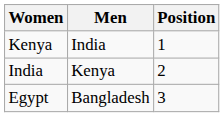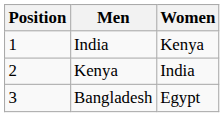 <table class="wikitable">
 <tr>
+<th>Position</th>
+<th>Men</th>
 <th>Women</th>
-<th>Men</th>
-<th>Position</th>
 </tr>
 <tr>
+<td>1</td>
+<td>India</td>
+<td>Kenya</td>
+</tr>
+<tr>
+<td>2</td>
 <td>Kenya</td>
 <td>India</td>
-<td>1</td>
 </tr>
 <tr>
-<td>India</td>
-<td>Kenya</td>
-<td>2</td>
-</tr>
-<tr>
+<td>3</td>
+<td>Bangladesh</td>
 <td>Egypt</td>
-<td>Bangladesh</td>
-<td>3</td>
 </tr>
 </table>
